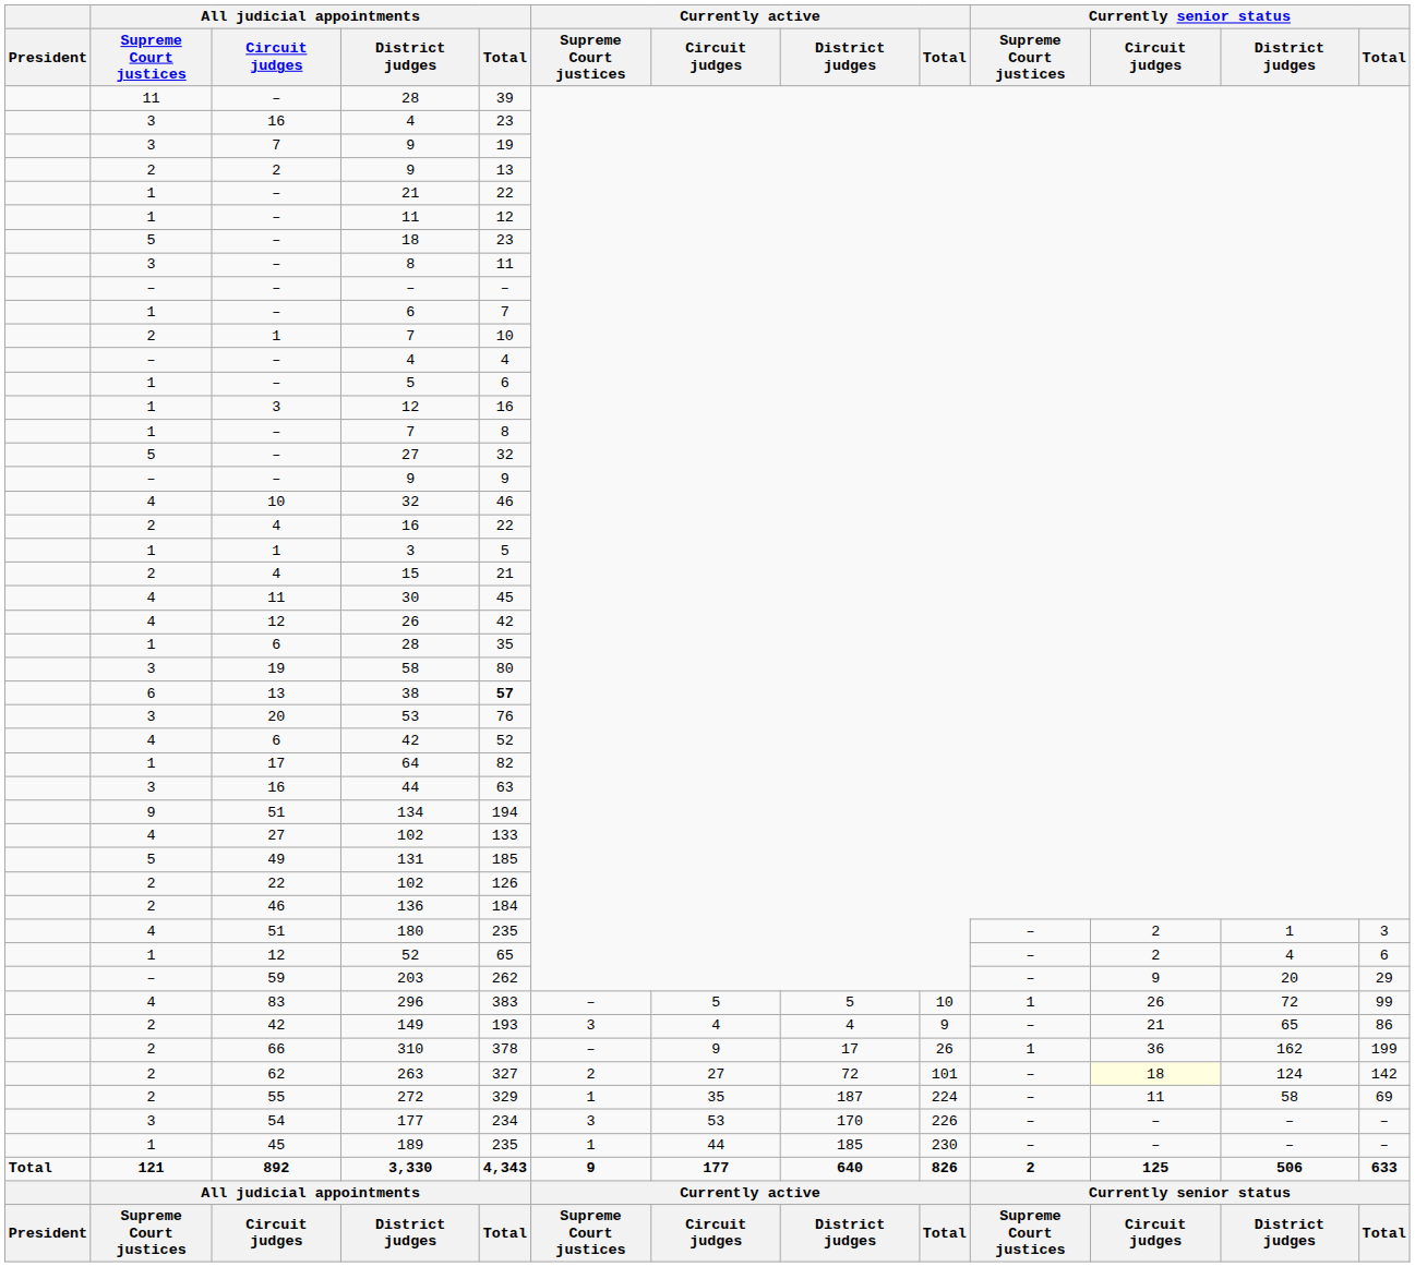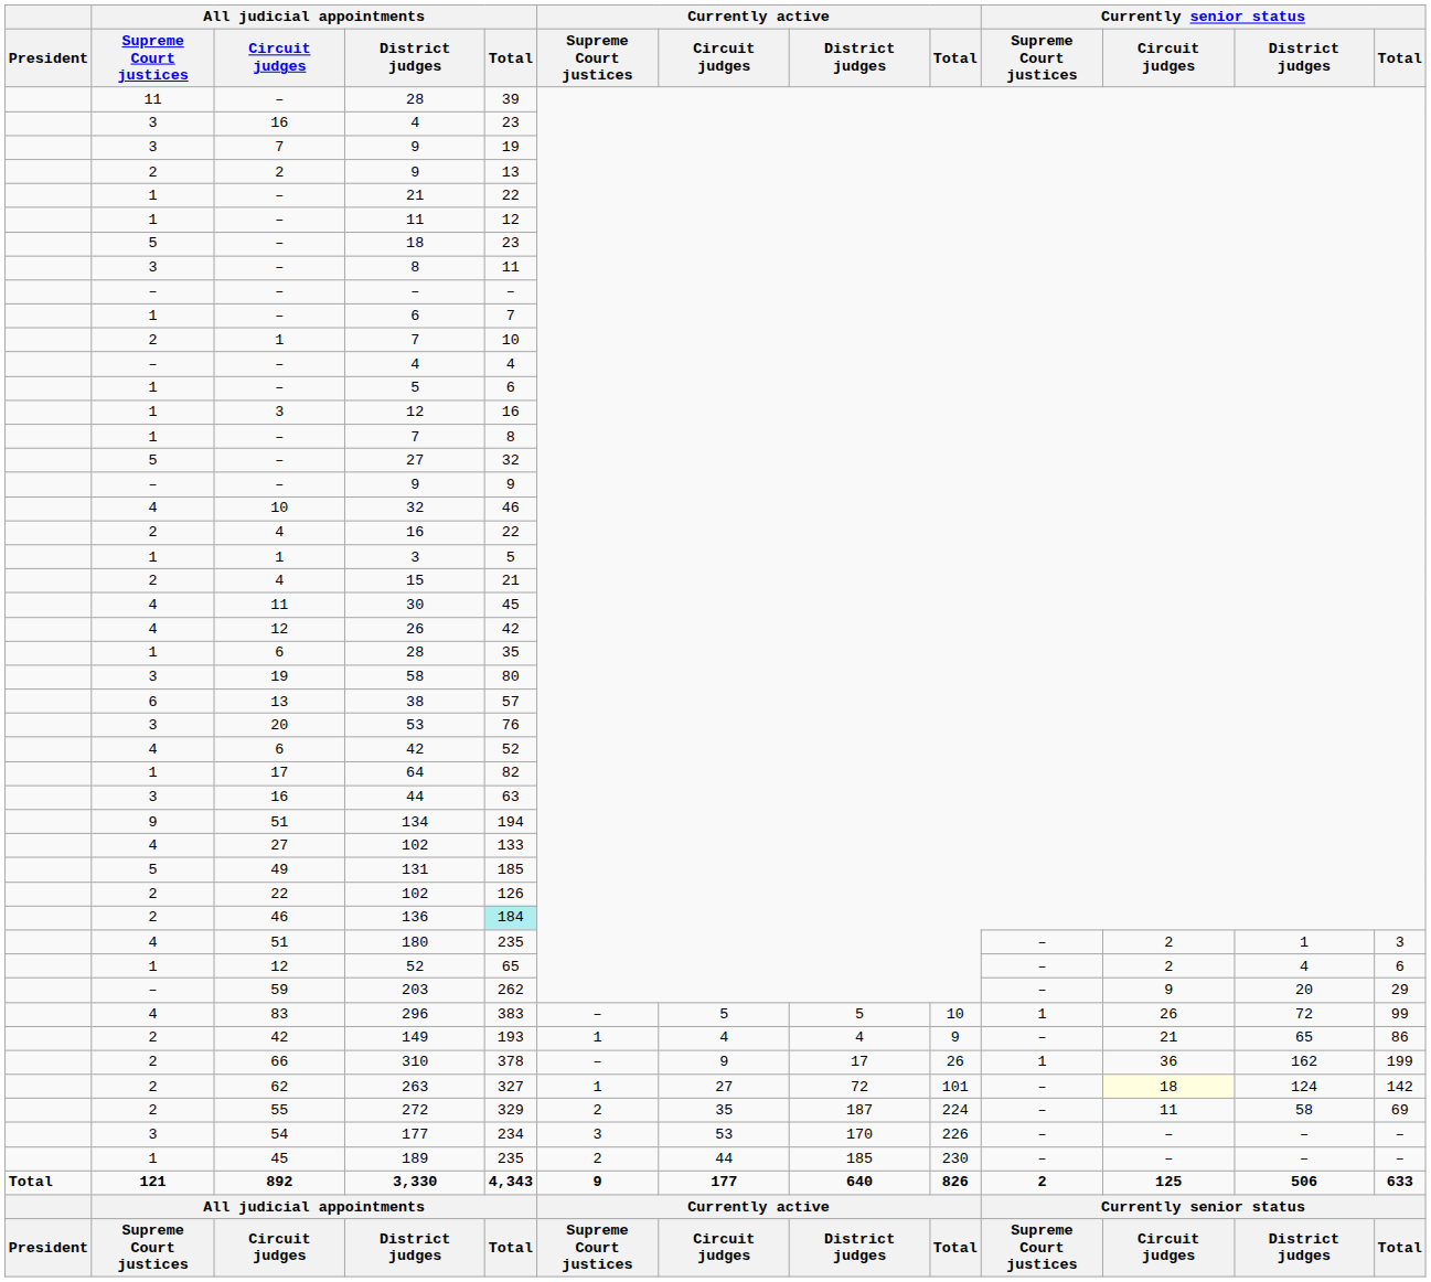 <table class="wikitable sortable" style="text-align:center">
 <tr valign=bottom>
 <th style="border: none;"></th>
 <th colspan = 4>All judicial appointments</th>
 <th colspan = 4>Currently active</th>
 <th colspan = 4>Currently <a href='#'>senior status</a></th>
 </tr>
 <tr>
 <th>President</th>
 <th><a href='#'>Supreme Court<br>justices</a></th>
 <th><a href='#'>Circuit judges</a></th>
 <th>District judges</th>
 <th><span>Total</span></th>
 <th>Supreme Court<br>justices</th>
 <th>Circuit judges</th>
 <th>District judges</th>
 <th><span>Total</span></th>
 <th>Supreme Court<br>justices</th>
 <th>Circuit judges</th>
 <th>District judges</th>
 <th><span>Total</span></th>
 </tr>
 <tr>
 <td style="text-align:left;white-space:nowrap"></td>
 <td>11</td>
 <td>–</td>
 <td>28</td>
 <td>39</td>
 <td colspan=8 style=border-style:none></td>
 </tr>
 <tr>
 <td style="text-align:left;white-space:nowrap"></td>
 <td>3</td>
 <td>16</td>
 <td>4</td>
 <td>23</td>
 <td colspan=8 style=border-style:none></td>
 </tr>
 <tr>
 <td style="text-align:left;white-space:nowrap"></td>
 <td>3</td>
 <td>7</td>
 <td>9</td>
 <td>19</td>
 <td colspan=8 style=border-style:none></td>
 </tr>
 <tr>
 <td style="text-align:left;white-space:nowrap"></td>
 <td>2</td>
 <td>2</td>
 <td>9</td>
 <td>13</td>
 <td colspan=8 style=border-style:none></td>
 </tr>
 <tr>
 <td style="text-align:left;white-space:nowrap"></td>
 <td>1</td>
 <td>–</td>
 <td>21</td>
 <td>22</td>
 <td colspan=8 style=border-style:none></td>
 </tr>
 <tr>
 <td style="text-align:left;white-space:nowrap"></td>
 <td>1</td>
 <td>–</td>
 <td>11</td>
 <td>12</td>
 <td colspan=8 style=border-style:none></td>
 </tr>
 <tr>
 <td style="text-align:left;white-space:nowrap"></td>
 <td>5</td>
 <td>–</td>
 <td>18</td>
 <td>23</td>
 <td colspan=8 style=border-style:none></td>
 </tr>
 <tr>
 <td style="text-align:left;white-space:nowrap"></td>
 <td>3</td>
 <td>–</td>
 <td>8</td>
 <td>11</td>
 <td colspan=8 style=border-style:none></td>
 </tr>
 <tr>
 <td style="text-align:left;white-space:nowrap"></td>
 <td>–</td>
 <td>–</td>
 <td>–</td>
 <td>–</td>
 <td colspan=8 style=border-style:none></td>
 </tr>
 <tr>
 <td style="text-align:left;white-space:nowrap"></td>
 <td>1</td>
 <td>–</td>
 <td>6</td>
 <td>7</td>
 <td colspan=8 style=border-style:none></td>
 </tr>
 <tr>
 <td style="text-align:left;white-space:nowrap"></td>
 <td>2</td>
 <td>1</td>
 <td>7</td>
 <td>10</td>
 <td colspan=8 style=border-style:none></td>
 </tr>
 <tr>
 <td style="text-align:left;white-space:nowrap"></td>
 <td>–</td>
 <td>–</td>
 <td>4</td>
 <td>4</td>
 <td colspan=8 style=border-style:none></td>
 </tr>
 <tr>
 <td style="text-align:left;white-space:nowrap"></td>
 <td>1</td>
 <td>–</td>
 <td>5</td>
 <td>6</td>
 <td colspan=8 style=border-style:none></td>
 </tr>
 <tr>
 <td style="text-align:left;white-space:nowrap"></td>
 <td>1</td>
 <td>3</td>
 <td>12</td>
 <td>16</td>
 <td colspan=8 style=border-style:none></td>
 </tr>
 <tr>
 <td style="text-align:left;white-space:nowrap"></td>
 <td>1</td>
 <td>–</td>
 <td>7</td>
 <td>8</td>
 <td colspan=8 style=border-style:none></td>
 </tr>
 <tr>
 <td style="text-align:left;white-space:nowrap"></td>
 <td>5</td>
 <td>–</td>
 <td>27</td>
 <td>32</td>
 <td colspan=8 style=border-style:none></td>
 </tr>
 <tr>
 <td style="text-align:left;white-space:nowrap"></td>
 <td>–</td>
 <td>–</td>
 <td>9</td>
 <td>9</td>
 <td colspan=8 style=border-style:none></td>
 </tr>
 <tr>
 <td style="text-align:left;white-space:nowrap"></td>
 <td>4</td>
 <td>10</td>
 <td>32</td>
 <td>46</td>
 <td colspan=8 style=border-style:none></td>
 </tr>
 <tr>
 <td style="text-align:left;white-space:nowrap"></td>
 <td>2</td>
 <td>4</td>
 <td>16</td>
 <td>22</td>
 <td colspan=8 style=border-style:none></td>
 </tr>
 <tr>
 <td style="text-align:left;white-space:nowrap"></td>
 <td>1</td>
 <td>1</td>
 <td>3</td>
 <td>5</td>
 <td colspan=8 style=border-style:none></td>
 </tr>
 <tr>
 <td style="text-align:left;white-space:nowrap"></td>
 <td>2</td>
 <td>4</td>
 <td>15</td>
 <td>21</td>
 <td colspan=8 style=border-style:none></td>
 </tr>
 <tr>
 <td style="text-align:left;white-space:nowrap"></td>
 <td>4</td>
 <td>11</td>
 <td>30</td>
 <td>45</td>
 <td colspan=8 style=border-style:none></td>
 </tr>
 <tr>
 <td style="text-align:left;white-space:nowrap"></td>
 <td>4</td>
 <td>12</td>
 <td>26</td>
 <td>42</td>
 <td colspan=8 style=border-style:none></td>
 </tr>
 <tr>
 <td style="text-align:left;white-space:nowrap"></td>
 <td>1</td>
 <td>6</td>
 <td>28</td>
 <td>35</td>
 <td colspan=8 style=border-style:none></td>
 </tr>
 <tr>
 <td style="text-align:left;white-space:nowrap"></td>
 <td>3</td>
 <td>19</td>
 <td>58</td>
 <td>80</td>
 <td colspan=8 style=border-style:none></td>
 </tr>
 <tr>
 <td style="text-align:left;white-space:nowrap"></td>
 <td>6</td>
 <td>13</td>
 <td>38</td>
-<td><strong>57</strong></td>
+<td>57</td>
 <td colspan=8 style=border-style:none></td>
 </tr>
 <tr>
 <td style="text-align:left;white-space:nowrap"></td>
 <td>3</td>
 <td>20</td>
 <td>53</td>
 <td>76</td>
 <td colspan=8 style=border-style:none></td>
 </tr>
 <tr>
 <td style="text-align:left;white-space:nowrap"></td>
 <td>4</td>
 <td>6</td>
 <td>42</td>
 <td>52</td>
 <td colspan=8 style=border-style:none></td>
 </tr>
 <tr>
 <td style="text-align:left;white-space:nowrap"></td>
 <td>1</td>
 <td>17</td>
 <td>64</td>
 <td>82</td>
 <td colspan=8 style=border-style:none></td>
 </tr>
 <tr>
 <td style="text-align:left;white-space:nowrap"></td>
 <td>3</td>
 <td>16</td>
 <td>44</td>
 <td>63</td>
 <td colspan=8 style=border-style:none></td>
 </tr>
 <tr>
 <td style="text-align:left;white-space:nowrap"></td>
 <td>9</td>
 <td>51</td>
 <td>134</td>
 <td>194</td>
 <td colspan=8 style=border-style:none></td>
 </tr>
 <tr>
 <td style="text-align:left;white-space:nowrap"></td>
 <td>4</td>
 <td>27</td>
 <td>102</td>
 <td>133</td>
 <td colspan=8 style=border-style:none></td>
 </tr>
 <tr>
 <td style="text-align:left;white-space:nowrap"></td>
 <td>5</td>
 <td>49</td>
 <td>131</td>
 <td>185</td>
 <td colspan=8 style=border-style:none></td>
 </tr>
 <tr>
 <td style="text-align:left;white-space:nowrap"></td>
 <td>2</td>
 <td>22</td>
 <td>102</td>
 <td>126</td>
 <td colspan=8 style=border-style:none></td>
 </tr>
 <tr>
 <td style="text-align:left;white-space:nowrap"></td>
 <td>2</td>
 <td>46</td>
 <td>136</td>
-<td>184</td>
+<td style="background: paleturquoise;">184</td>
 <td colspan=8 style=border-style:none></td>
 </tr>
 <tr>
 <td style="text-align:left;white-space:nowrap"></td>
 <td>4</td>
 <td>51</td>
 <td>180</td>
 <td>235</td>
 <td colspan=4 style=border-style:none></td>
 <td>–</td>
 <td>2</td>
 <td>1</td>
 <td>3</td>
 </tr>
 <tr>
 <td style="text-align:left;white-space:nowrap"></td>
 <td>1</td>
 <td>12</td>
 <td>52</td>
 <td>65</td>
 <td colspan=4 style=border-style:none></td>
 <td>–</td>
 <td>2</td>
 <td>4</td>
 <td>6</td>
 </tr>
 <tr>
 <td style="text-align:left;white-space:nowrap"></td>
 <td>–</td>
 <td>59</td>
 <td>203</td>
 <td>262</td>
 <td colspan=4 style=border-style:none></td>
 <td>–</td>
 <td>9</td>
 <td>20</td>
 <td>29</td>
 </tr>
 <tr>
 <td style="text-align:left;white-space:nowrap"></td>
 <td>4</td>
 <td>83</td>
 <td>296</td>
 <td>383</td>
 <td>–</td>
 <td>5</td>
 <td>5</td>
 <td>10</td>
 <td>1</td>
 <td>26</td>
 <td>72</td>
 <td>99</td>
 </tr>
 <tr>
 <td style="text-align:left;white-space:nowrap"></td>
 <td>2</td>
 <td>42</td>
 <td>149</td>
 <td>193</td>
-<td>3</td>
+<td>1</td>
 <td>4</td>
 <td>4</td>
 <td>9</td>
 <td>–</td>
 <td>21</td>
 <td>65</td>
 <td>86</td>
 </tr>
 <tr>
 <td style="text-align:left;white-space:nowrap"></td>
 <td>2</td>
 <td>66</td>
 <td>310</td>
 <td>378</td>
 <td>–</td>
 <td>9</td>
 <td>17</td>
 <td>26</td>
 <td>1</td>
 <td>36</td>
 <td>162</td>
 <td>199</td>
 </tr>
 <tr>
 <td style="text-align:left;white-space:nowrap"></td>
 <td>2</td>
 <td>62</td>
 <td>263</td>
 <td>327</td>
-<td>2</td>
+<td>1</td>
 <td>27</td>
 <td>72</td>
 <td>101</td>
 <td>–</td>
 <td style="background: lightyellow;">18</td>
 <td>124</td>
 <td>142</td>
 </tr>
 <tr>
 <td style="text-align:left;white-space:nowrap"></td>
 <td>2</td>
 <td>55</td>
 <td>272</td>
 <td>329</td>
-<td>1</td>
+<td>2</td>
 <td>35</td>
 <td>187</td>
 <td>224</td>
 <td>–</td>
 <td>11</td>
 <td>58</td>
 <td>69</td>
 </tr>
 <tr>
 <td style="text-align:left;white-space:nowrap"></td>
 <td>3</td>
 <td>54</td>
 <td>177</td>
 <td>234</td>
 <td>3</td>
 <td>53</td>
 <td>170</td>
 <td>226</td>
 <td>–</td>
 <td>–</td>
 <td>–</td>
 <td>–</td>
 </tr>
 <tr>
 <td style="text-align:left;white-space:nowrap"></td>
 <td>1</td>
 <td>45</td>
 <td>189</td>
 <td>235</td>
-<td>1</td>
+<td>2</td>
 <td>44</td>
 <td>185</td>
 <td>230</td>
 <td>–</td>
 <td>–</td>
 <td>–</td>
 <td>–</td>
 </tr>
 <tr class="sortbottom">
 <td style="text-align:left;white-space:nowrap"><strong>Total</strong></td>
 <td><strong>121</strong></td>
 <td><strong>892</strong></td>
 <td><strong>3,330</strong></td>
 <td><strong>4,343</strong></td>
 <td><strong>9</strong></td>
 <td><strong>177</strong></td>
 <td><strong>640</strong></td>
 <td><strong>826</strong></td>
 <td><strong>2</strong></td>
 <td><strong>125</strong></td>
 <td><strong>506</strong></td>
 <td><strong>633</strong></td>
 </tr>
 <tr>
 <th style="border: none;"></th>
 <th colspan = 4>All judicial appointments</th>
 <th colspan = 4>Currently active</th>
 <th colspan = 4>Currently senior status</th>
 </tr>
 <tr>
 <th>President</th>
 <th>Supreme Court<br>justices</th>
 <th>Circuit judges</th>
 <th>District judges</th>
 <th>Total</th>
 <th>Supreme Court<br>justices</th>
 <th>Circuit judges</th>
 <th>District judges</th>
 <th>Total</th>
 <th>Supreme Court<br>justices</th>
 <th>Circuit judges</th>
 <th>District judges</th>
 <th>Total</th>
 </tr>
 </table>
